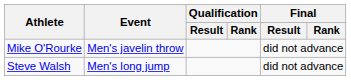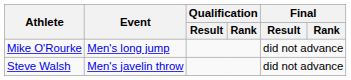 <table class=wikitable style="font-size:90%">
 <tr>
 <th rowspan="2">Athlete</th>
 <th rowspan="2">Event</th>
 <th colspan="2">Qualification</th>
 <th colspan="2">Final</th>
 </tr>
 <tr style="font-size:95%">
 <th>Result</th>
 <th>Rank</th>
 <th>Result</th>
 <th>Rank</th>
 </tr>
 <tr align=center>
 <td align=left><a href='#'>Mike O'Rourke</a></td>
-<td align=left><a href='#'>Men's javelin throw</a></td>
+<td align=left><a href='#'>Men's long jump</a></td>
 <td colspan=2></td>
 <td colspan=2>did not advance</td>
 </tr>
 <tr align=center>
 <td align=left><a href='#'>Steve Walsh</a></td>
-<td align=left><a href='#'>Men's long jump</a></td>
+<td align=left><a href='#'>Men's javelin throw</a></td>
 <td colspan=2></td>
 <td colspan=2>did not advance</td>
 </tr>
 </table>
